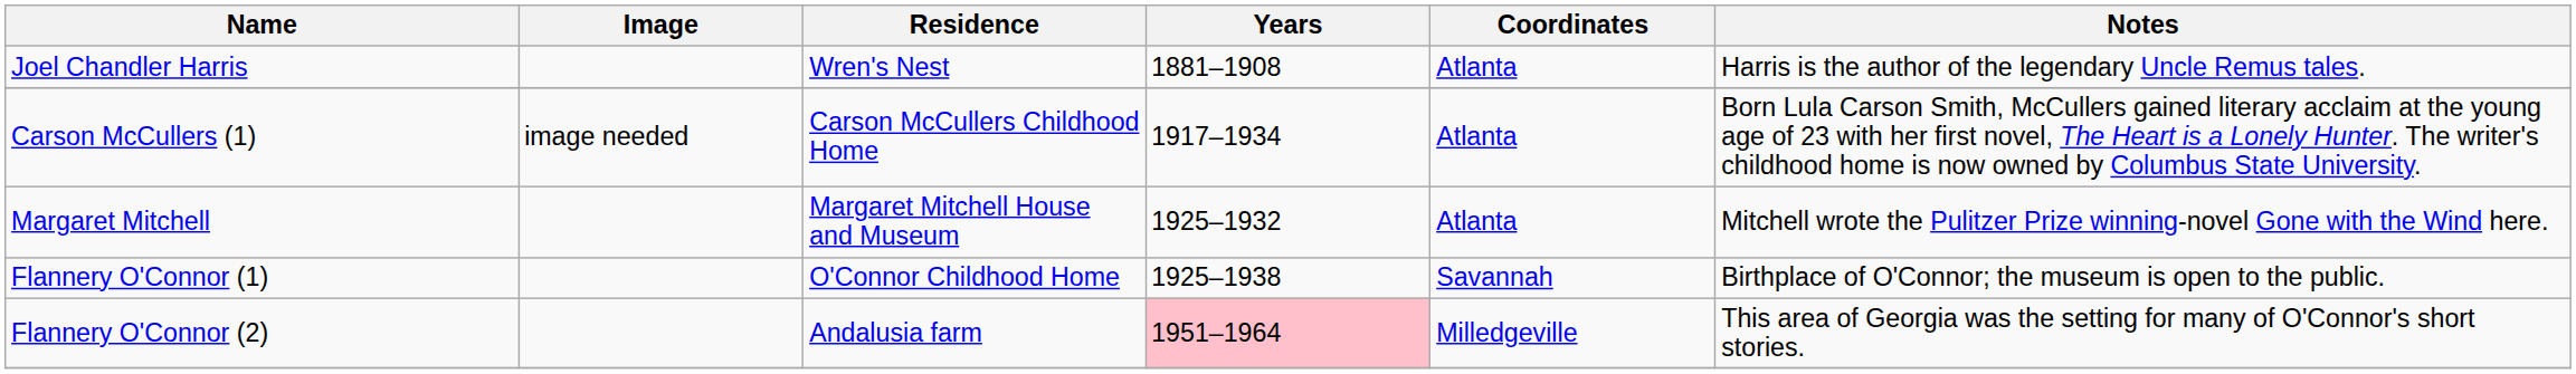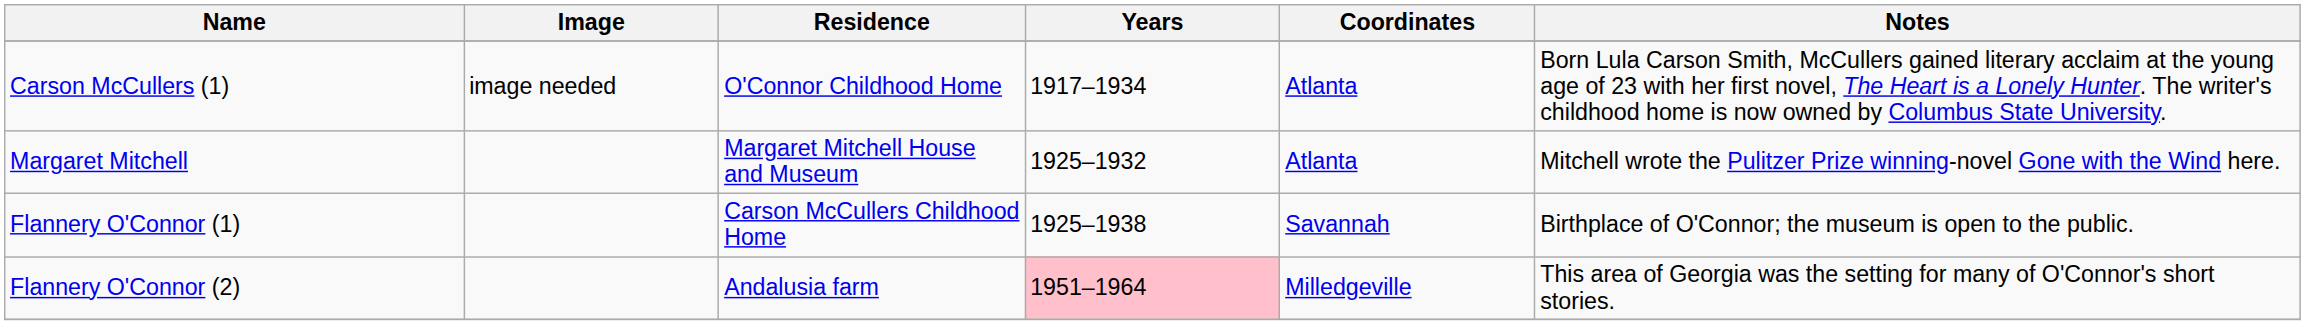 <table class="wikitable sortable" style="width: 100%">
 <tr>
 <th width="18%">Name</th>
 <th width="10%">Image</th>
 <th width="12%">Residence</th>
 <th width="10%">Years</th>
 <th width="10%">Coordinates</th>
 <th width="30%">Notes</th>
 </tr>
 <tr>
-<td><a href='#'>Joel Chandler Harris</a></td>
-<td></td>
-<td><a href='#'>Wren's Nest</a></td>
-<td>1881–1908</td>
-<td><a href='#'>Atlanta</a> <br></td>
-<td>Harris is the author of the legendary <a href='#'>Uncle Remus tales</a>.</td>
-</tr>
-<tr>
 </tr>
 <tr>
 <td><a href='#'>Carson McCullers</a> (1)</td>
 <td>image needed</td>
-<td><a href='#'>Carson McCullers Childhood Home</a></td>
+<td><a href='#'>O'Connor Childhood Home</a></td>
 <td>1917–1934</td>
 <td><a href='#'>Atlanta</a> <br></td>
 <td>Born Lula Carson Smith, McCullers gained literary acclaim at the young age of 23 with her first novel, <em><a href='#'>The Heart is a Lonely Hunter</a></em>. The writer's childhood home is now owned by <a href='#'>Columbus State University</a>.</td>
 </tr>
 <tr>
 <td><a href='#'>Margaret Mitchell</a></td>
 <td></td>
 <td><a href='#'>Margaret Mitchell House and Museum</a></td>
 <td>1925–1932</td>
 <td><a href='#'>Atlanta</a> <br></td>
 <td>Mitchell wrote the <a href='#'>Pulitzer Prize winning</a>-novel <a href='#'>Gone with the Wind</a> here.</td>
 </tr>
 <tr>
 <td><a href='#'>Flannery O'Connor</a> (1)</td>
 <td></td>
-<td><a href='#'>O'Connor Childhood Home</a></td>
+<td><a href='#'>Carson McCullers Childhood Home</a></td>
 <td>1925–1938</td>
 <td><a href='#'>Savannah</a> <br> </td>
 <td>Birthplace of O'Connor; the museum is open to the public.</td>
 </tr>
 <tr>
 <td><a href='#'>Flannery O'Connor</a> (2)</td>
 <td></td>
 <td><a href='#'>Andalusia farm</a></td>
 <td style="background: pink;">1951–1964</td>
 <td><a href='#'>Milledgeville</a> <br> </td>
 <td>This area of Georgia was the setting for many of O'Connor's short stories.</td>
 </tr>
 <tr>
 </tr>
 </table>
